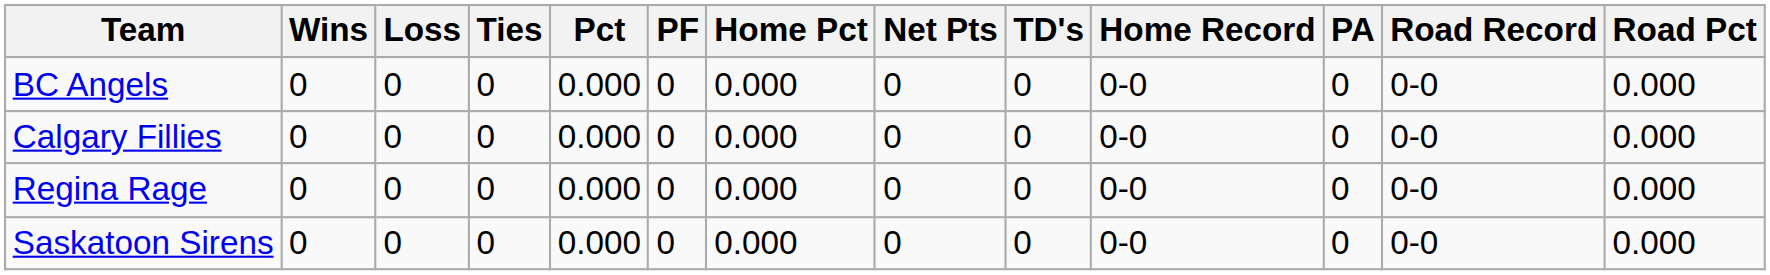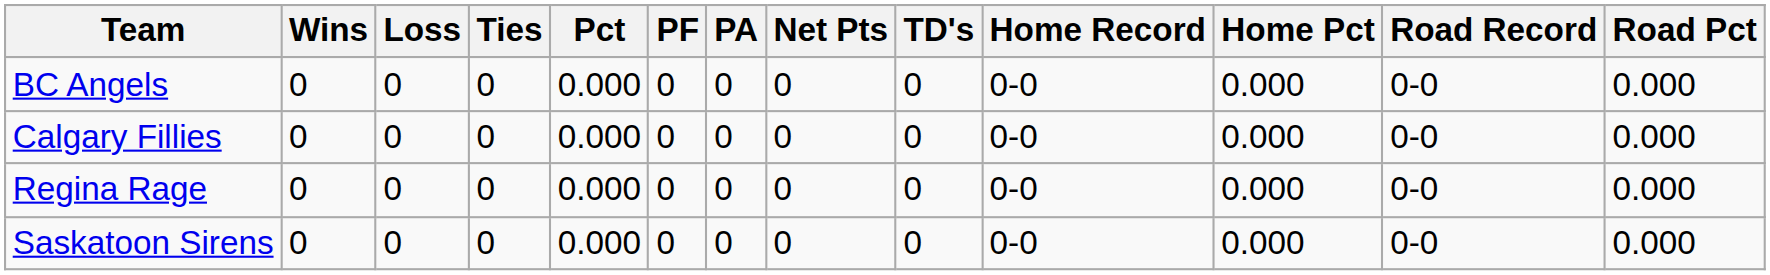 <table class="wikitable">
 <tr>
 <th>Team</th>
 <th>Wins</th>
 <th>Loss</th>
 <th>Ties</th>
 <th>Pct</th>
 <th>PF</th>
-<th>Home Pct</th>
+<th>PA</th>
 <th>Net Pts</th>
 <th>TD's</th>
 <th>Home Record</th>
-<th>PA</th>
+<th>Home Pct</th>
 <th>Road Record</th>
 <th>Road Pct</th>
 </tr>
 <tr>
 <td><a href='#'>BC Angels</a></td>
 <td>0</td>
 <td>0</td>
 <td>0</td>
 <td>0.000</td>
 <td>0</td>
-<td>0.000</td>
+<td>0</td>
 <td>0</td>
 <td>0</td>
 <td>0-0</td>
-<td>0</td>
+<td>0.000</td>
 <td>0-0</td>
 <td>0.000</td>
 </tr>
 <tr>
 <td><a href='#'>Calgary Fillies</a></td>
 <td>0</td>
 <td>0</td>
 <td>0</td>
 <td>0.000</td>
 <td>0</td>
-<td>0.000</td>
+<td>0</td>
 <td>0</td>
 <td>0</td>
 <td>0-0</td>
-<td>0</td>
+<td>0.000</td>
 <td>0-0</td>
 <td>0.000</td>
 </tr>
 <tr>
 <td><a href='#'>Regina Rage</a></td>
 <td>0</td>
 <td>0</td>
 <td>0</td>
 <td>0.000</td>
 <td>0</td>
-<td>0.000</td>
+<td>0</td>
 <td>0</td>
 <td>0</td>
 <td>0-0</td>
-<td>0</td>
+<td>0.000</td>
 <td>0-0</td>
 <td>0.000</td>
 </tr>
 <tr>
 <td><a href='#'>Saskatoon Sirens</a></td>
 <td>0</td>
 <td>0</td>
 <td>0</td>
 <td>0.000</td>
 <td>0</td>
-<td>0.000</td>
+<td>0</td>
 <td>0</td>
 <td>0</td>
 <td>0-0</td>
-<td>0</td>
+<td>0.000</td>
 <td>0-0</td>
 <td>0.000</td>
 </tr>
 </table>
